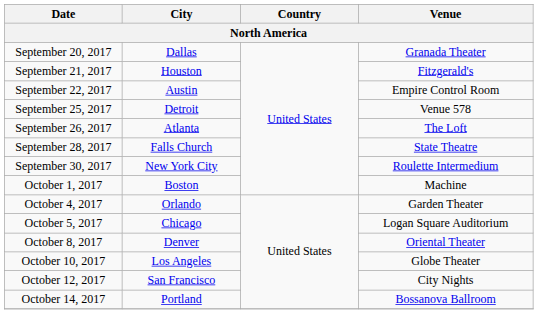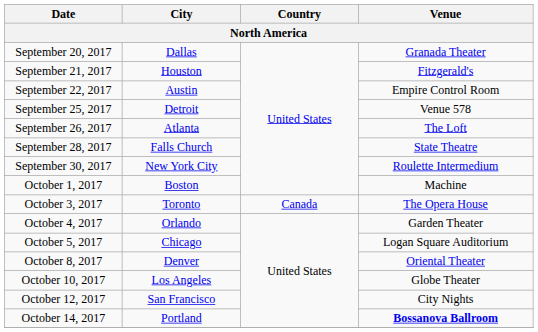 <table class="wikitable" style="text-align:center;">
 <tr>
 <th style="width:150px;">Date</th>
 <th style="width:150px;">City</th>
 <th style="width:150px;">Country</th>
 <th style="width:225px;">Venue</th>
 </tr>
 <tr>
 <th colspan="4">North America</th>
 </tr>
 <tr>
 <td>September 20, 2017</td>
 <td><a href='#'>Dallas</a></td>
 <td rowspan="8"><a href='#'>United States</a></td>
 <td><a href='#'>Granada Theater</a></td>
 </tr>
 <tr>
 <td>September 21, 2017</td>
 <td><a href='#'>Houston</a></td>
 <td><a href='#'>Fitzgerald's</a></td>
 </tr>
 <tr>
 <td>September 22, 2017</td>
 <td><a href='#'>Austin</a></td>
 <td>Empire Control Room</td>
 </tr>
 <tr>
 <td>September 25, 2017</td>
 <td><a href='#'>Detroit</a></td>
 <td>Venue 578</td>
 </tr>
 <tr>
 <td>September 26, 2017</td>
 <td><a href='#'>Atlanta</a></td>
 <td><a href='#'>The Loft</a></td>
 </tr>
 <tr>
 <td>September 28, 2017</td>
 <td><a href='#'>Falls Church</a></td>
 <td><a href='#'>State Theatre</a></td>
 </tr>
 <tr>
 <td>September 30, 2017</td>
 <td><a href='#'>New York City</a></td>
 <td><a href='#'>Roulette Intermedium</a></td>
 </tr>
 <tr>
 <td>October 1, 2017</td>
 <td><a href='#'>Boston</a></td>
 <td>Machine</td>
 </tr>
 <tr>
+<td>October 3, 2017</td>
+<td><a href='#'>Toronto</a></td>
+<td><a href='#'>Canada</a></td>
+<td><a href='#'>The Opera House</a></td>
+</tr>
+<tr>
 <td>October 4, 2017</td>
 <td><a href='#'>Orlando</a></td>
 <td rowspan="6">United States</td>
 <td>Garden Theater</td>
 </tr>
 <tr>
 <td>October 5, 2017</td>
 <td><a href='#'>Chicago</a></td>
 <td>Logan Square Auditorium</td>
 </tr>
 <tr>
 <td>October 8, 2017</td>
 <td><a href='#'>Denver</a></td>
 <td><a href='#'>Oriental Theater</a></td>
 </tr>
 <tr>
 <td>October 10, 2017</td>
 <td><a href='#'>Los Angeles</a></td>
 <td>Globe Theater</td>
 </tr>
 <tr>
 <td>October 12, 2017</td>
 <td><a href='#'>San Francisco</a></td>
 <td>City Nights</td>
 </tr>
 <tr>
 <td>October 14, 2017</td>
 <td><a href='#'>Portland</a></td>
-<td><a href='#'>Bossanova Ballroom</a></td>
+<td><strong><a href='#'>Bossanova Ballroom</a></strong></td>
 </tr>
 <tr>
 </tr>
 </table>
